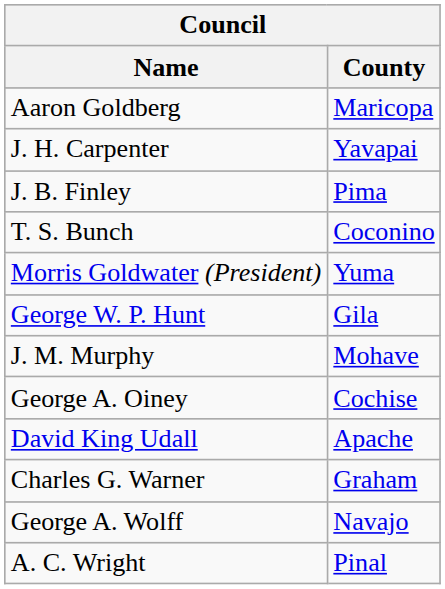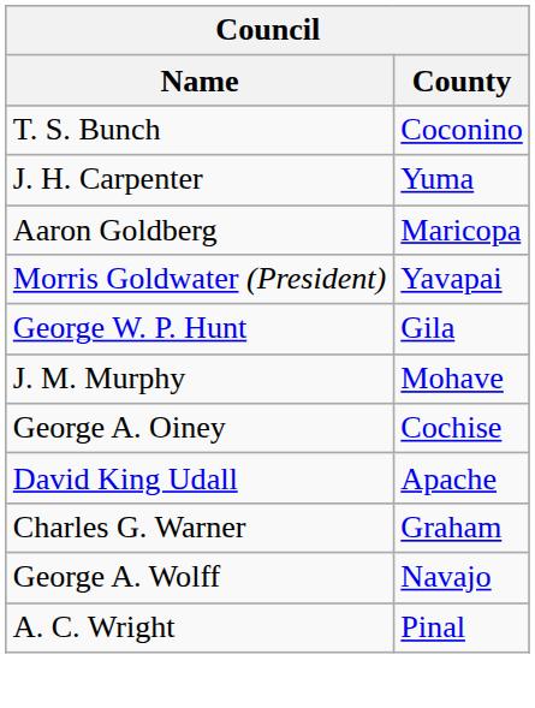 <table class="wikitable">
 <tr>
 <th colspan="2">Council</th>
 </tr>
 <tr>
 <th>Name</th>
 <th>County</th>
 </tr>
 <tr>
+<td>T. S. Bunch</td>
+<td><a href='#'>Coconino</a></td>
+</tr>
+<tr>
+<td>J. H. Carpenter</td>
+<td><a href='#'>Yuma</a></td>
+</tr>
+<tr>
 <td>Aaron Goldberg</td>
 <td><a href='#'>Maricopa</a></td>
 </tr>
 <tr>
-<td>J. H. Carpenter</td>
+<td><a href='#'>Morris Goldwater</a>  <em>(President)</em></td>
 <td><a href='#'>Yavapai</a></td>
-</tr>
-<tr>
-<td>J. B. Finley</td>
-<td><a href='#'>Pima</a></td>
-</tr>
-<tr>
-<td>T. S. Bunch</td>
-<td><a href='#'>Coconino</a></td>
-</tr>
-<tr>
-<td><a href='#'>Morris Goldwater</a>  <em>(President)</em></td>
-<td><a href='#'>Yuma</a></td>
 </tr>
 <tr>
 <td><a href='#'>George W. P. Hunt</a></td>
 <td><a href='#'>Gila</a></td>
 </tr>
 <tr>
 <td>J. M. Murphy</td>
 <td><a href='#'>Mohave</a></td>
 </tr>
 <tr>
 <td>George A. Oiney</td>
 <td><a href='#'>Cochise</a></td>
 </tr>
 <tr>
 <td><a href='#'>David King Udall</a></td>
 <td><a href='#'>Apache</a></td>
 </tr>
 <tr>
 <td>Charles G. Warner</td>
 <td><a href='#'>Graham</a></td>
 </tr>
 <tr>
 <td>George A. Wolff</td>
 <td><a href='#'>Navajo</a></td>
 </tr>
 <tr>
 <td>A. C. Wright</td>
 <td><a href='#'>Pinal</a></td>
 </tr>
 </table>
